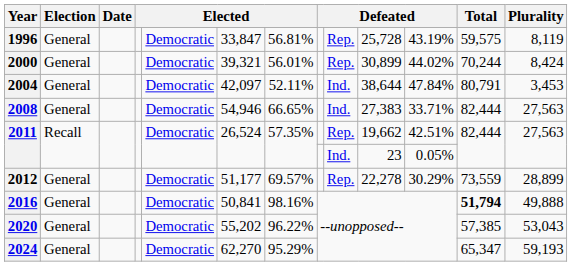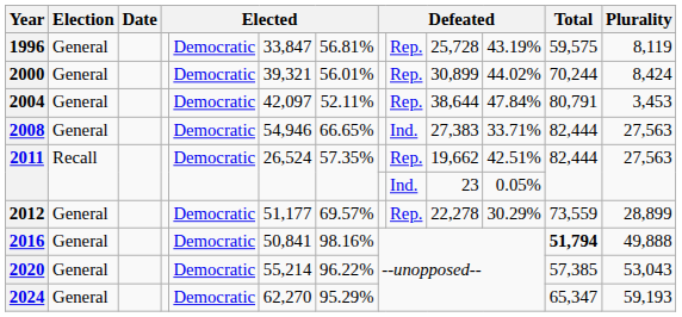 <table class=wikitable>
 <tr>
 <th>Year</th>
 <th>Election</th>
 <th>Date</th>
 <th ! colspan="4">Elected</th>
 <th ! colspan="4">Defeated</th>
 <th>Total</th>
 <th>Plurality</th>
 </tr>
 <tr>
 <th valign="top">1996</th>
 <td valign="top">General</td>
 <td valign="top"></td>
 <td valign="top"></td>
 <td valign="top" ><a href='#'>Democratic</a></td>
 <td valign="top" align="right">33,847</td>
 <td valign="top" align="right">56.81%</td>
 <td valign="top"></td>
 <td valign="top" ><a href='#'>Rep.</a></td>
 <td valign="top" align="right">25,728</td>
 <td valign="top" align="right">43.19%</td>
 <td valign="top" align="right">59,575</td>
 <td valign="top" align="right">8,119</td>
 </tr>
 <tr>
 <th valign="top">2000</th>
 <td valign="top">General</td>
 <td valign="top"></td>
 <td valign="top"></td>
 <td valign="top" ><a href='#'>Democratic</a></td>
 <td valign="top" align="right">39,321</td>
 <td valign="top" align="right">56.01%</td>
 <td valign="top"></td>
 <td valign="top" ><a href='#'>Rep.</a></td>
 <td valign="top" align="right">30,899</td>
 <td valign="top" align="right">44.02%</td>
 <td valign="top" align="right">70,244</td>
 <td valign="top" align="right">8,424</td>
 </tr>
 <tr>
 <th valign="top">2004</th>
 <td valign="top">General</td>
 <td valign="top"></td>
 <td valign="top"></td>
 <td valign="top" ><a href='#'>Democratic</a></td>
 <td valign="top" align="right">42,097</td>
 <td valign="top" align="right">52.11%</td>
 <td valign="top"></td>
-<td valign="top" ><a href='#'>Ind.</a></td>
+<td valign="top" ><a href='#'>Rep.</a></td>
 <td valign="top" align="right">38,644</td>
 <td valign="top" align="right">47.84%</td>
 <td valign="top" align="right">80,791</td>
 <td valign="top" align="right">3,453</td>
 </tr>
 <tr>
 <th valign="top"><a href='#'>2008</a></th>
 <td valign="top">General</td>
 <td valign="top"></td>
 <td valign="top"></td>
 <td valign="top" ><a href='#'>Democratic</a></td>
 <td valign="top" align="right">54,946</td>
 <td valign="top" align="right">66.65%</td>
 <td valign="top"></td>
 <td valign="top" ><a href='#'>Ind.</a></td>
 <td valign="top" align="right">27,383</td>
 <td valign="top" align="right">33.71%</td>
 <td valign="top" align="right">82,444</td>
 <td valign="top" align="right">27,563</td>
 </tr>
 <tr>
 <th rowspan="2" valign="top"><a href='#'>2011</a></th>
 <td rowspan="2" valign="top">Recall</td>
 <td rowspan="2" valign="top"></td>
 <td rowspan="2" valign="top"></td>
 <td rowspan="2" valign="top" ><a href='#'>Democratic</a></td>
 <td rowspan="2" valign="top" align="right">26,524</td>
 <td rowspan="2" valign="top" align="right">57.35%</td>
 <td valign="top"></td>
 <td valign="top" ><a href='#'>Rep.</a></td>
 <td valign="top" align="right">19,662</td>
 <td valign="top" align="right">42.51%</td>
 <td rowspan="2" valign="top" align="right">82,444</td>
 <td rowspan="2" valign="top" align="right">27,563</td>
 </tr>
 <tr>
 <td valign="top"></td>
 <td valign="top" ><a href='#'>Ind.</a></td>
 <td valign="top" align="right">23</td>
 <td valign="top" align="right">0.05%</td>
 </tr>
 <tr>
 <th valign="top">2012</th>
 <td valign="top">General</td>
 <td valign="top"></td>
 <td valign="top"></td>
 <td valign="top" ><a href='#'>Democratic</a></td>
 <td valign="top" align="right">51,177</td>
 <td valign="top" align="right">69.57%</td>
 <td valign="top"></td>
 <td valign="top" ><a href='#'>Rep.</a></td>
 <td valign="top" align="right">22,278</td>
 <td valign="top" align="right">30.29%</td>
 <td valign="top" align="right">73,559</td>
 <td valign="top" align="right">28,899</td>
 </tr>
 <tr>
 <th valign="top"><a href='#'>2016</a></th>
 <td valign="top">General</td>
 <td valign="top"></td>
 <td valign="top"></td>
 <td valign="top" ><a href='#'>Democratic</a></td>
 <td valign="top" align="right">50,841</td>
 <td valign="top" align="right">98.16%</td>
 <td colspan="4" rowspan="3"><em>--unopposed--</em></td>
 <td valign="top" align="right"><strong>51,794</strong></td>
 <td valign="top" align="right">49,888</td>
 </tr>
 <tr>
 <th valign="top"><a href='#'>2020</a></th>
 <td valign="top">General</td>
 <td valign="top"></td>
 <td valign="top"></td>
 <td valign="top" ><a href='#'>Democratic</a></td>
-<td valign="top" align="right">55,202</td>
+<td valign="top" align="right">55,214</td>
 <td valign="top" align="right">96.22%</td>
 <td valign="top" align="right">57,385</td>
 <td valign="top" align="right">53,043</td>
 </tr>
 <tr>
 <th><a href='#'>2024</a></th>
 <td>General</td>
 <td></td>
 <td></td>
 <td valign="top" ><a href='#'>Democratic</a></td>
 <td valign="top" align="right">62,270</td>
 <td valign="top" align="right">95.29%</td>
 <td valign="top" align="right">65,347</td>
 <td valign="top" align="right">59,193</td>
 </tr>
 </table>
